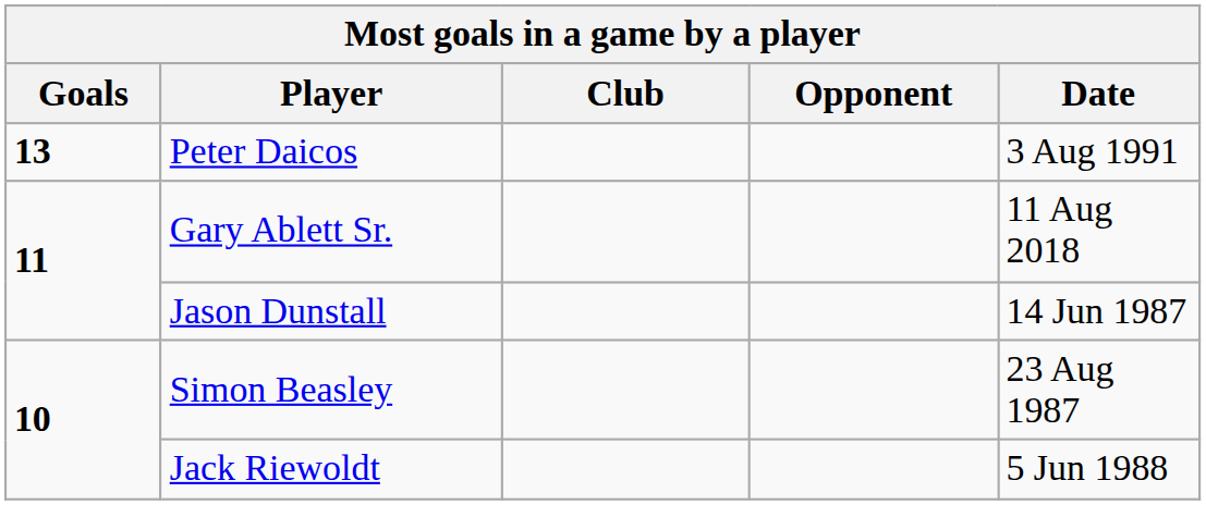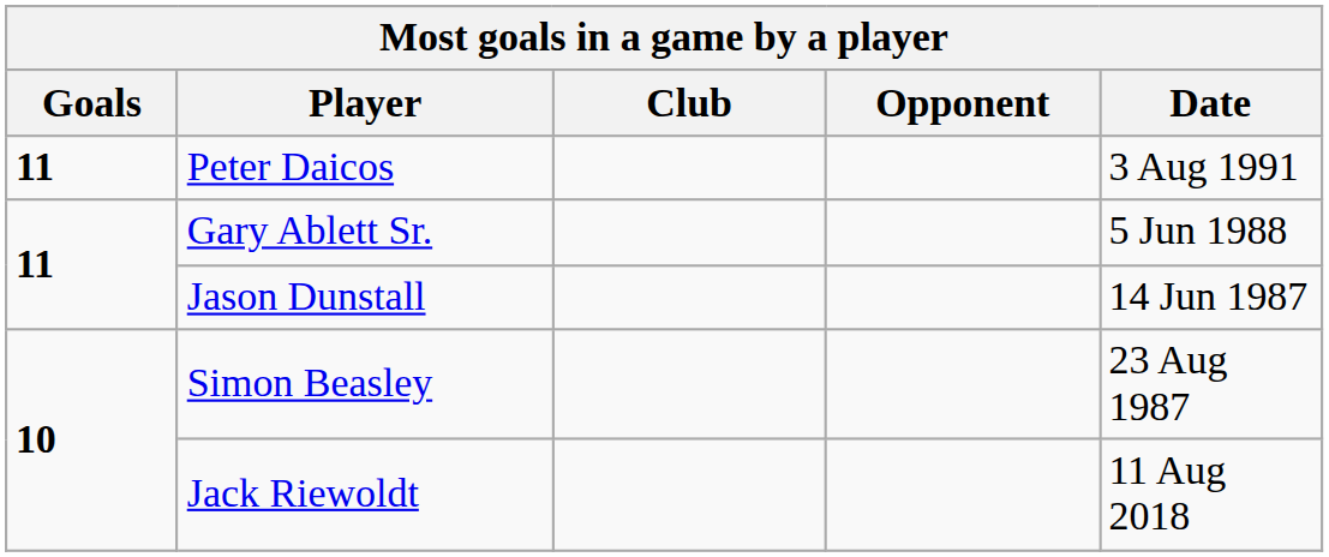 <table class="wikitable">
 <tr>
 <th colspan=5>Most goals in a game by a player</th>
 </tr>
 <tr>
 <th style="width:60px;">Goals</th>
 <th style="width:140px;">Player</th>
 <th style="width:100px;">Club</th>
 <th style="width:100px;">Opponent</th>
 <th style="width:80px;">Date</th>
 </tr>
 <tr Lance franklin.  13 goals v north>
-<td><strong>13</strong></td>
+<td><strong>11</strong></td>
 <td>  <a href='#'>Peter Daicos</a></td>
 <td></td>
 <td></td>
 <td>3 Aug 1991</td>
 </tr>
 <tr>
 <td rowspan="2"><strong>11</strong></td>
 <td>  <a href='#'>Gary Ablett Sr.</a></td>
 <td></td>
 <td></td>
-<td>11 Aug 2018</td>
+<td>5 Jun 1988</td>
 </tr>
 <tr>
 <td>  <a href='#'>Jason Dunstall</a></td>
 <td></td>
 <td></td>
 <td>14 Jun 1987</td>
 </tr>
 <tr>
 <td rowspan="2"><strong>10</strong></td>
 <td> <a href='#'>Simon Beasley</a></td>
 <td></td>
 <td></td>
 <td>23 Aug 1987</td>
 </tr>
 <tr>
 <td> <a href='#'>Jack Riewoldt</a></td>
 <td></td>
 <td></td>
-<td>5 Jun 1988</td>
+<td>11 Aug 2018</td>
 </tr>
 </table>
